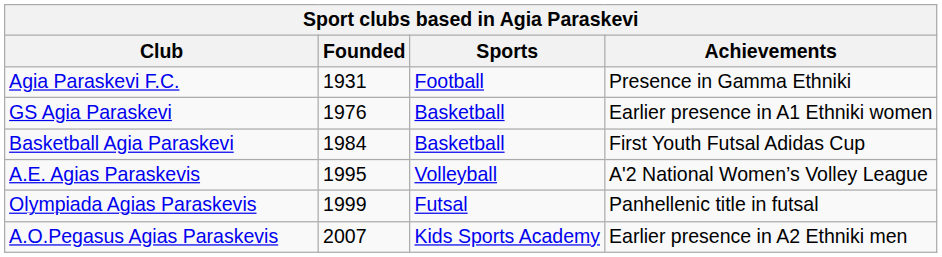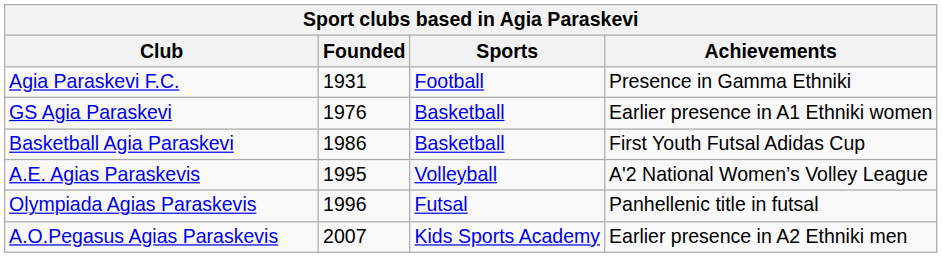 <table class="wikitable">
 <tr>
 <th colspan="4">Sport clubs based in Agia Paraskevi</th>
 </tr>
 <tr>
 <th width="250">Club</th>
 <th>Founded</th>
 <th>Sports</th>
 <th>Achievements</th>
 </tr>
 <tr>
 <td><a href='#'>Agia Paraskevi F.C.</a></td>
 <td>1931</td>
 <td><a href='#'>Football</a></td>
 <td>Presence in Gamma Ethniki</td>
 </tr>
 <tr>
 <td><a href='#'>GS Agia Paraskevi</a></td>
 <td>1976</td>
 <td><a href='#'>Basketball</a></td>
 <td>Earlier presence in A1 Ethniki women</td>
 </tr>
 <tr>
 <td><a href='#'>Basketball Agia Paraskevi</a></td>
-<td>1984</td>
+<td>1986</td>
 <td><a href='#'>Basketball</a></td>
 <td>First Youth Futsal Adidas Cup</td>
 </tr>
 <tr>
 <td><a href='#'>A.E. Agias Paraskevis</a></td>
 <td>1995</td>
 <td><a href='#'>Volleyball</a></td>
 <td>A'2 National Women’s Volley League</td>
 </tr>
 <tr>
 <td><a href='#'>Olympiada Agias Paraskevis</a></td>
-<td>1999</td>
+<td>1996</td>
 <td><a href='#'>Futsal</a></td>
 <td>Panhellenic title in futsal</td>
 </tr>
 <tr>
 <td><a href='#'>A.O.Pegasus Agias Paraskevis</a></td>
 <td>2007</td>
 <td><a href='#'>Kids Sports Academy</a></td>
 <td>Earlier presence in A2 Ethniki men</td>
 </tr>
 </table>
